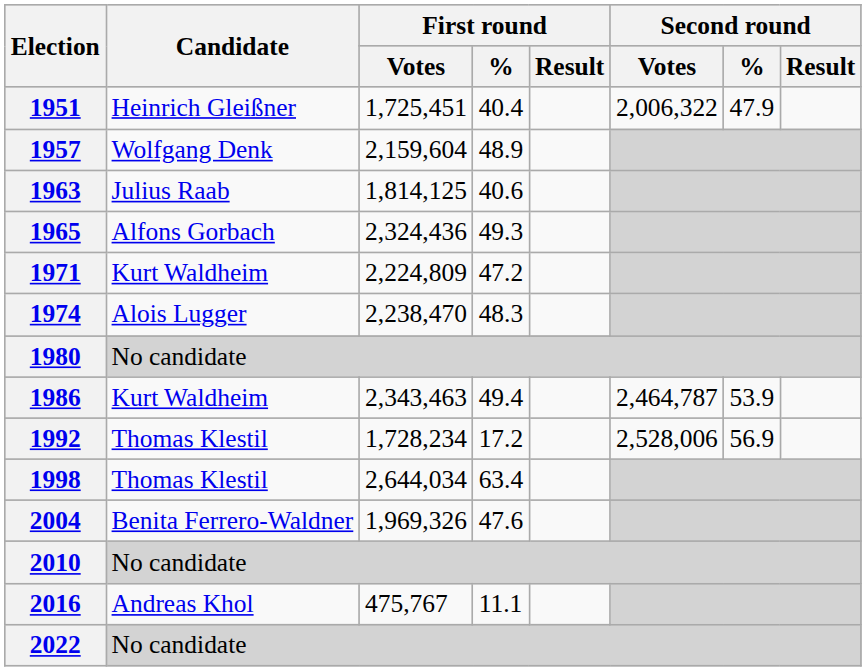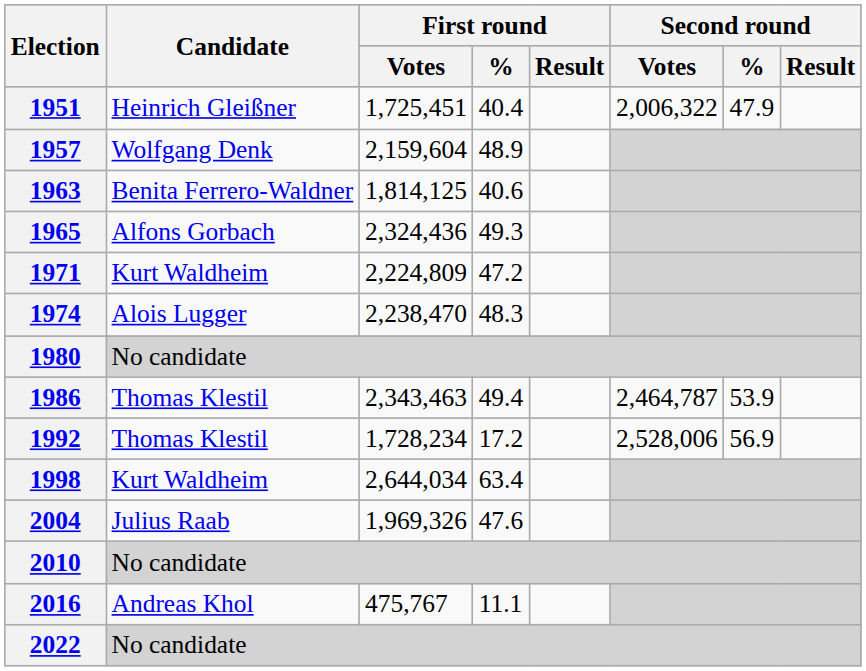 <table class="wikitable" style="font-size:97%; text-align:left;">
 <tr>
 <th rowspan="2">Election</th>
 <th rowspan="2">Candidate</th>
 <th colspan=3>First round</th>
 <th colspan=3>Second round</th>
 </tr>
 <tr>
 <th>Votes</th>
 <th>%</th>
 <th>Result</th>
 <th>Votes</th>
 <th>%</th>
 <th>Result</th>
 </tr>
 <tr>
 <th><a href='#'>1951</a></th>
 <td><a href='#'>Heinrich Gleißner</a></td>
 <td>1,725,451</td>
 <td>40.4</td>
 <td></td>
 <td>2,006,322</td>
 <td>47.9</td>
 <td></td>
 </tr>
 <tr>
 <th><a href='#'>1957</a></th>
 <td><a href='#'>Wolfgang Denk</a></td>
 <td>2,159,604</td>
 <td>48.9</td>
 <td></td>
 <td colspan="3"  style="background-color:lightgrey;"></td>
 </tr>
 <tr>
 <th><a href='#'>1963</a></th>
-<td><a href='#'>Julius Raab</a></td>
+<td><a href='#'>Benita Ferrero-Waldner</a></td>
 <td>1,814,125</td>
 <td>40.6</td>
 <td></td>
 <td colspan="3"  style="background-color:lightgrey;"></td>
 </tr>
 <tr>
 <th><a href='#'>1965</a></th>
 <td><a href='#'>Alfons Gorbach</a></td>
 <td>2,324,436</td>
 <td>49.3</td>
 <td></td>
 <td colspan="3"  style="background-color:lightgrey;"></td>
 </tr>
 <tr>
 <th><a href='#'>1971</a></th>
 <td><a href='#'>Kurt Waldheim</a></td>
 <td>2,224,809</td>
 <td>47.2</td>
 <td></td>
 <td colspan="3" style="background-color:lightgrey;"></td>
 </tr>
 <tr>
 <th><a href='#'>1974</a></th>
 <td><a href='#'>Alois Lugger</a></td>
 <td>2,238,470</td>
 <td>48.3</td>
 <td></td>
 <td colspan="3" style="background-color:lightgrey;"></td>
 </tr>
 <tr>
 <th><a href='#'>1980</a></th>
 <td colspan="7"  style="background-color:lightgrey;">No candidate</td>
 </tr>
 <tr>
 <th><a href='#'>1986</a></th>
-<td><a href='#'>Kurt Waldheim</a></td>
+<td><a href='#'>Thomas Klestil</a></td>
 <td>2,343,463</td>
 <td>49.4</td>
 <td></td>
 <td>2,464,787</td>
 <td>53.9</td>
 <td></td>
 </tr>
 <tr>
 <th><a href='#'>1992</a></th>
 <td><a href='#'>Thomas Klestil</a></td>
 <td>1,728,234</td>
 <td>17.2</td>
 <td></td>
 <td>2,528,006</td>
 <td>56.9</td>
 <td></td>
 </tr>
 <tr>
 <th><a href='#'>1998</a></th>
-<td><a href='#'>Thomas Klestil</a></td>
+<td><a href='#'>Kurt Waldheim</a></td>
 <td>2,644,034</td>
 <td>63.4</td>
 <td></td>
 <td colspan="3"  style="background-color:lightgrey;"></td>
 </tr>
 <tr>
 <th><a href='#'>2004</a></th>
-<td><a href='#'>Benita Ferrero-Waldner</a></td>
+<td><a href='#'>Julius Raab</a></td>
 <td>1,969,326</td>
 <td>47.6</td>
 <td></td>
 <td colspan="3"  style="background-color:lightgrey;"></td>
 </tr>
 <tr>
 <th><a href='#'>2010</a></th>
 <td colspan="7"  style="background-color:lightgrey;">No candidate</td>
 </tr>
 <tr>
 <th><a href='#'>2016</a></th>
 <td><a href='#'>Andreas Khol</a></td>
 <td>475,767</td>
 <td>11.1</td>
 <td></td>
 <td colspan="3"  style="background-color:lightgrey;"></td>
 </tr>
 <tr>
 <th><a href='#'>2022</a></th>
 <td colspan="7"  style="background-color:lightgrey;">No candidate</td>
 </tr>
 </table>
